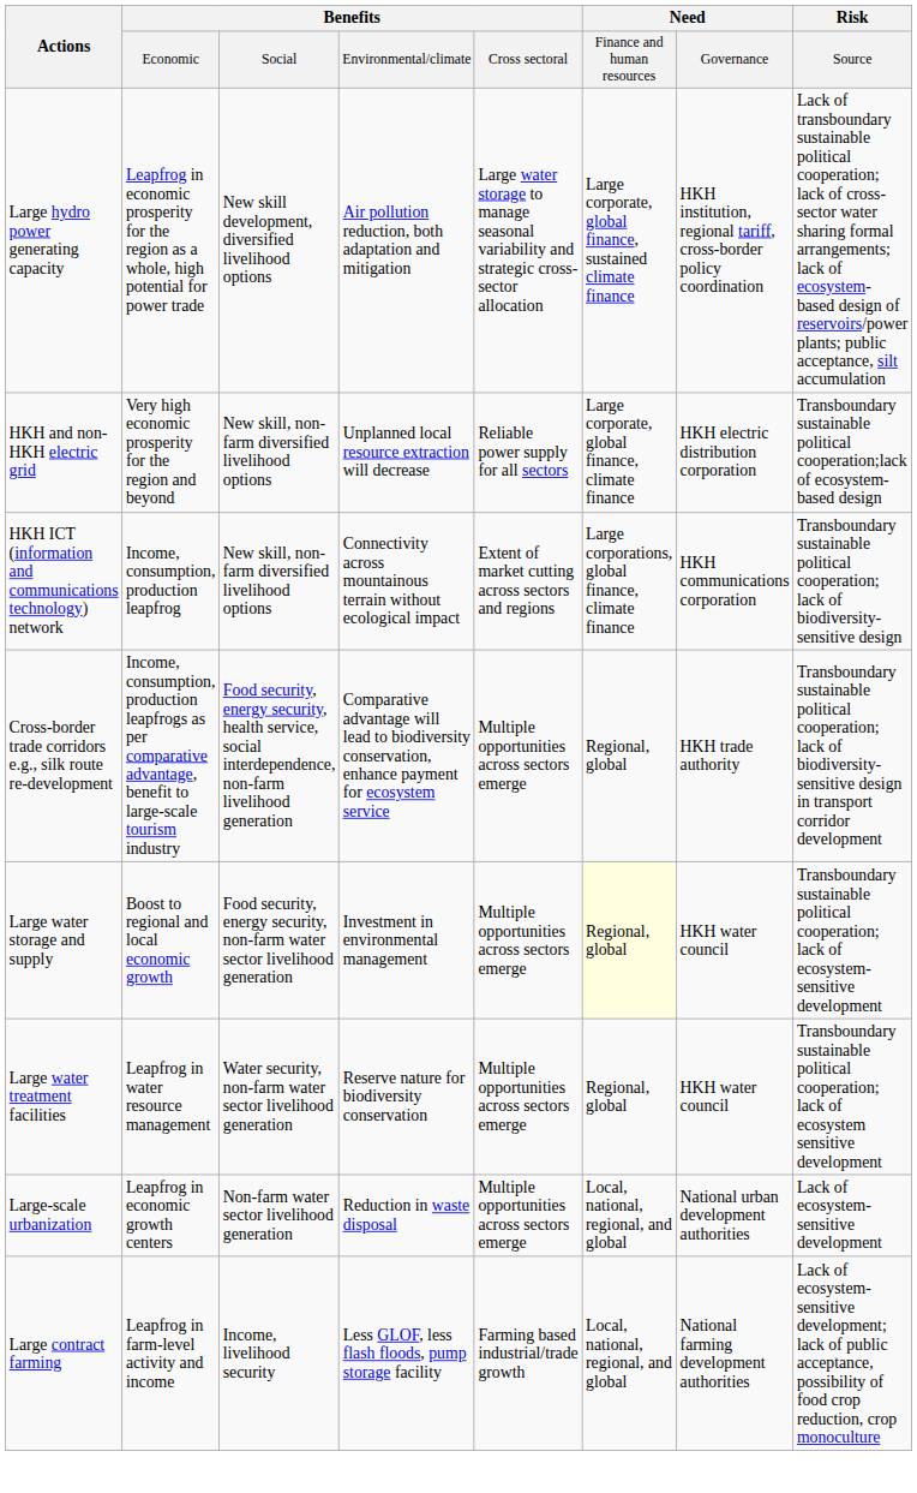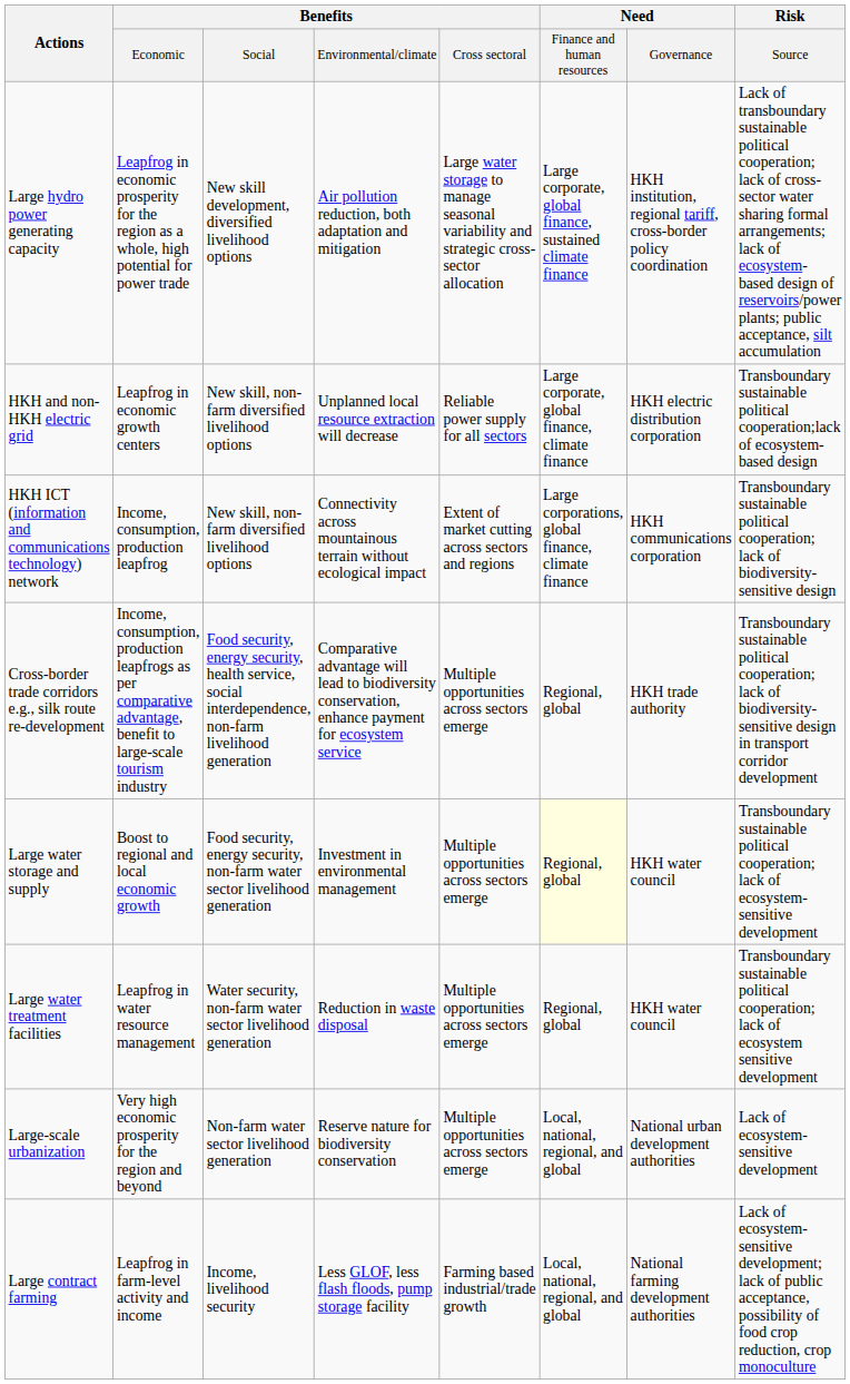 <table class="wikitable">
 <tr>
 <th rowspan="2">Actions</th>
 <th colspan="4">Benefits</th>
 <th colspan="2">Need</th>
 <th>Risk</th>
 </tr>
 <tr>
 <th style="font-weight:normal;font-size:85%;">Economic</th>
 <th style="font-weight:normal;font-size:85%;">Social</th>
 <th style="font-weight:normal;font-size:85%;">Environmental/climate</th>
 <th style="font-weight:normal;font-size:85%;">Cross sectoral</th>
 <th style="font-weight:normal;font-size:85%;">Finance and human resources</th>
 <th style="font-weight:normal;font-size:85%;">Governance</th>
 <th style="font-weight:normal;font-size:85%;">Source</th>
 </tr>
 <tr>
 <td>Large <a href='#'>hydro power</a> generating capacity</td>
 <td><a href='#'>Leapfrog</a> in economic prosperity for the region as a whole, high potential for power trade</td>
 <td>New skill development, diversified livelihood options</td>
 <td><a href='#'>Air pollution</a> reduction, both adaptation and mitigation</td>
 <td>Large <a href='#'>water storage</a> to manage seasonal variability and strategic cross-sector allocation</td>
 <td>Large corporate, <a href='#'>global finance</a>, sustained <a href='#'>climate finance</a></td>
 <td>HKH institution, regional <a href='#'>tariff</a>, cross-border policy coordination</td>
 <td>Lack of transboundary sustainable political cooperation; lack of cross-sector water sharing formal arrangements; lack of <a href='#'>ecosystem</a>-based design of <a href='#'>reservoirs</a>/power plants; public acceptance, <a href='#'>silt</a> accumulation</td>
 </tr>
 <tr>
 <td>HKH and non-HKH <a href='#'>electric grid</a></td>
-<td>Very high economic prosperity for the region and beyond</td>
+<td>Leapfrog in economic growth centers</td>
 <td>New skill, non-farm diversified livelihood options</td>
 <td>Unplanned local <a href='#'>resource extraction</a> will decrease</td>
 <td>Reliable power supply for all <a href='#'>sectors</a></td>
 <td>Large corporate, global finance, climate finance</td>
 <td>HKH electric distribution corporation</td>
 <td>Transboundary sustainable political cooperation;lack of ecosystem-based design</td>
 </tr>
 <tr>
 <td>HKH ICT (<a href='#'>information and communications technology</a>) network</td>
 <td>Income, consumption, production leapfrog</td>
 <td>New skill, non-farm diversified livelihood options</td>
 <td>Connectivity across mountainous terrain without ecological impact</td>
 <td>Extent of market cutting across sectors and regions</td>
 <td>Large corporations, global finance, climate finance</td>
 <td>HKH communications corporation</td>
 <td>Transboundary sustainable political cooperation; lack of biodiversity-sensitive design</td>
 </tr>
 <tr>
 <td>Cross-border trade corridors e.g., silk route re-development</td>
 <td>Income, consumption, production leapfrogs as per <a href='#'>comparative advantage</a>, benefit to large-scale <a href='#'>tourism</a> industry</td>
 <td><a href='#'>Food security</a>, <a href='#'>energy security</a>, health service, social interdependence, non-farm livelihood generation</td>
 <td>Comparative advantage will lead to biodiversity conservation, enhance payment for <a href='#'>ecosystem service</a></td>
 <td>Multiple opportunities across sectors emerge</td>
 <td>Regional, global</td>
 <td>HKH trade authority</td>
 <td>Transboundary sustainable political cooperation; lack of biodiversity-sensitive design in transport corridor development</td>
 </tr>
 <tr>
 <td>Large water storage and supply</td>
 <td>Boost to regional and local <a href='#'>economic growth</a></td>
 <td>Food security, energy security, non-farm water sector livelihood generation</td>
 <td>Investment in environmental management</td>
 <td>Multiple opportunities across sectors emerge</td>
 <td style="background: lightyellow;">Regional, global</td>
 <td>HKH water council</td>
 <td>Transboundary sustainable political cooperation; lack of ecosystem-sensitive development</td>
 </tr>
 <tr>
 <td>Large <a href='#'>water treatment</a> facilities</td>
 <td>Leapfrog in water resource management</td>
 <td>Water security, non-farm water sector livelihood generation</td>
-<td>Reserve nature for biodiversity conservation</td>
+<td>Reduction in <a href='#'>waste disposal</a></td>
 <td>Multiple opportunities across sectors emerge</td>
 <td>Regional, global</td>
 <td>HKH water council</td>
 <td>Transboundary sustainable political cooperation; lack of ecosystem sensitive development</td>
 </tr>
 <tr>
 <td>Large-scale <a href='#'>urbanization</a></td>
-<td>Leapfrog in economic growth centers</td>
+<td>Very high economic prosperity for the region and beyond</td>
 <td>Non-farm water sector livelihood generation</td>
-<td>Reduction in <a href='#'>waste disposal</a></td>
+<td>Reserve nature for biodiversity conservation</td>
 <td>Multiple opportunities across sectors emerge</td>
 <td>Local, national, regional, and global</td>
 <td>National urban development authorities</td>
 <td>Lack of ecosystem-sensitive development</td>
 </tr>
 <tr>
 <td>Large <a href='#'>contract farming</a></td>
 <td>Leapfrog in farm-level activity and income</td>
 <td>Income, livelihood security</td>
 <td>Less <a href='#'>GLOF</a>, less <a href='#'>flash floods</a>, <a href='#'>pump storage</a> facility</td>
 <td>Farming based industrial/trade growth</td>
 <td>Local, national, regional, and global</td>
 <td>National farming development authorities</td>
 <td>Lack of ecosystem-sensitive development; lack of public acceptance, possibility of food crop reduction, crop <a href='#'>monoculture</a></td>
 </tr>
 </table>
